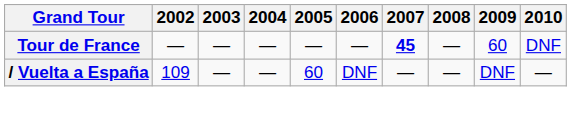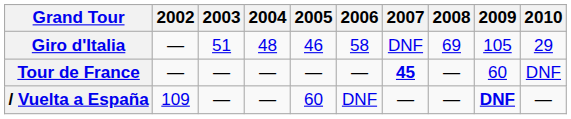 <table class="wikitable plainrowheaders">
 <tr>
 <th scope="col"><a href='#'>Grand Tour</a></th>
 <th scope="col">2002</th>
 <th scope="col">2003</th>
 <th scope="col">2004</th>
 <th scope="col">2005</th>
 <th scope="col">2006</th>
 <th scope="col">2007</th>
 <th scope="col">2008</th>
 <th scope="col">2009</th>
 <th scope="col">2010</th>
+</tr>
+<tr style="text-align:center;">
+<th scope="row"> <a href='#'>Giro d'Italia</a></th>
+<td>—</td>
+<td style="text-align:center;"><a href='#'>51</a></td>
+<td style="text-align:center;"><a href='#'>48</a></td>
+<td style="text-align:center;"><a href='#'>46</a></td>
+<td style="text-align:center;"><a href='#'>58</a></td>
+<td style="text-align:center;"><a href='#'>DNF</a></td>
+<td style="text-align:center;"><a href='#'>69</a></td>
+<td style="text-align:center;"><a href='#'>105</a></td>
+<td style="text-align:center;"><a href='#'>29</a></td>
 </tr>
 <tr style="text-align:center;">
 <th scope="row"> <a href='#'>Tour de France</a></th>
 <td>—</td>
 <td>—</td>
 <td>—</td>
 <td>—</td>
 <td>—</td>
 <td style="text-align:center;"><strong><a href='#'>45</a></strong></td>
 <td>—</td>
 <td style="text-align:center;"><a href='#'>60</a></td>
 <td style="text-align:center;"><a href='#'>DNF</a></td>
 </tr>
 <tr style="text-align:center;">
 <th scope="row">/ <a href='#'>Vuelta a España</a></th>
 <td style="text-align:center;"><a href='#'>109</a></td>
 <td>—</td>
 <td>—</td>
 <td style="text-align:center;"><a href='#'>60</a></td>
 <td style="text-align:center;"><a href='#'>DNF</a></td>
 <td>—</td>
 <td>—</td>
-<td style="text-align:center;"><a href='#'>DNF</a></td>
+<td style="text-align:center;"><strong><a href='#'>DNF</a></strong></td>
 <td>—</td>
 </tr>
 </table>
